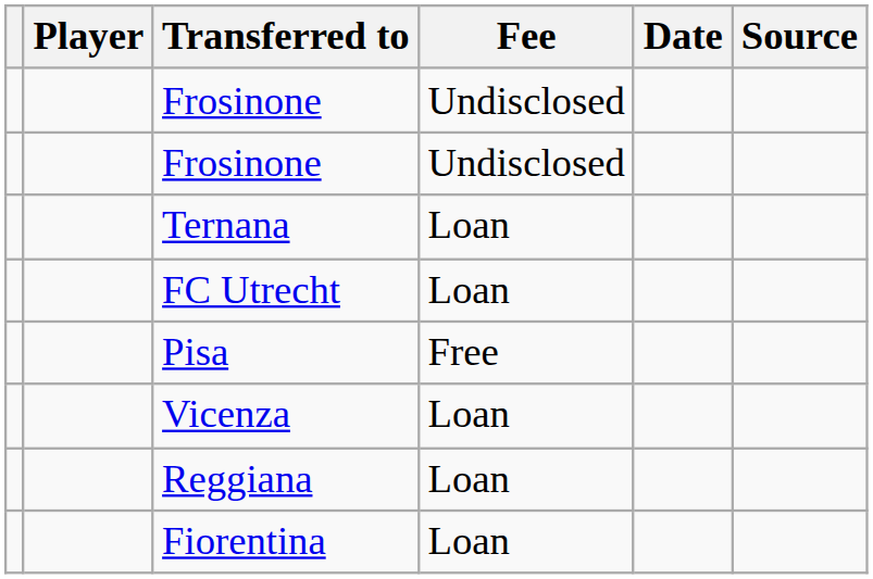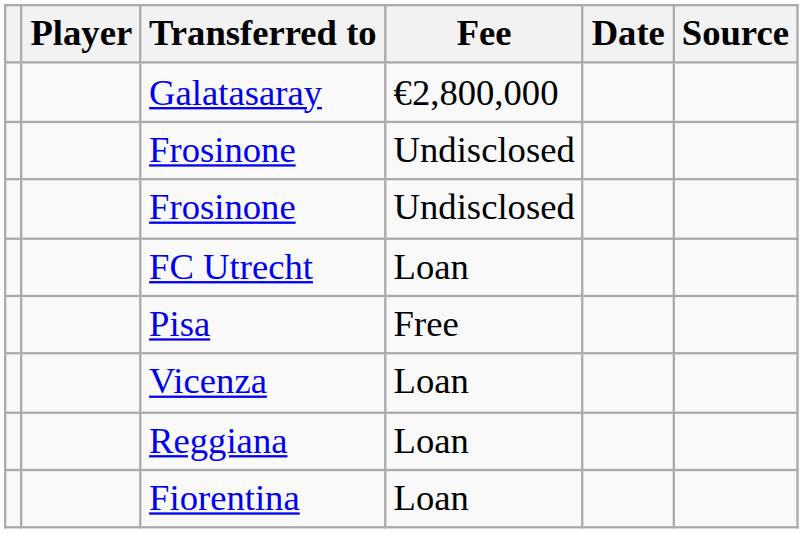 <table class="wikitable plainrowheaders sortable">
 <tr>
 <th></th>
 <th scope="col">Player</th>
 <th>Transferred to</th>
 <th style="width: 65px;">Fee</th>
 <th scope="col">Date</th>
 <th scope="col">Source</th>
+</tr>
+<tr>
+<td align="center"></td>
+<td></td>
+<td> <a href='#'>Galatasaray</a></td>
+<td>€2,800,000</td>
+<td></td>
+<td></td>
 </tr>
 <tr>
 <td align="center"></td>
 <td></td>
 <td> <a href='#'>Frosinone</a></td>
 <td>Undisclosed</td>
 <td></td>
 <td></td>
 </tr>
 <tr>
 <td align="center"></td>
 <td></td>
 <td> <a href='#'>Frosinone</a></td>
 <td>Undisclosed</td>
-<td></td>
-<td></td>
-</tr>
-<tr>
-<td align="center"></td>
-<td></td>
-<td> <a href='#'>Ternana</a></td>
-<td>Loan</td>
 <td></td>
 <td></td>
 </tr>
 <tr>
 <td align="center"></td>
 <td></td>
 <td> <a href='#'>FC Utrecht</a></td>
 <td>Loan</td>
 <td></td>
 <td></td>
 </tr>
 <tr>
 <td align="center"></td>
 <td></td>
 <td> <a href='#'>Pisa</a></td>
 <td>Free</td>
 <td></td>
 <td></td>
 </tr>
 <tr>
 <td align="center"></td>
 <td></td>
 <td> <a href='#'>Vicenza</a></td>
 <td>Loan</td>
 <td></td>
 <td></td>
 </tr>
 <tr>
 <td align="center"></td>
 <td></td>
 <td> <a href='#'>Reggiana</a></td>
 <td>Loan</td>
 <td></td>
 <td></td>
 </tr>
 <tr>
 <td align="center"></td>
 <td></td>
 <td> <a href='#'>Fiorentina</a></td>
 <td>Loan</td>
 <td></td>
 <td></td>
 </tr>
 </table>
